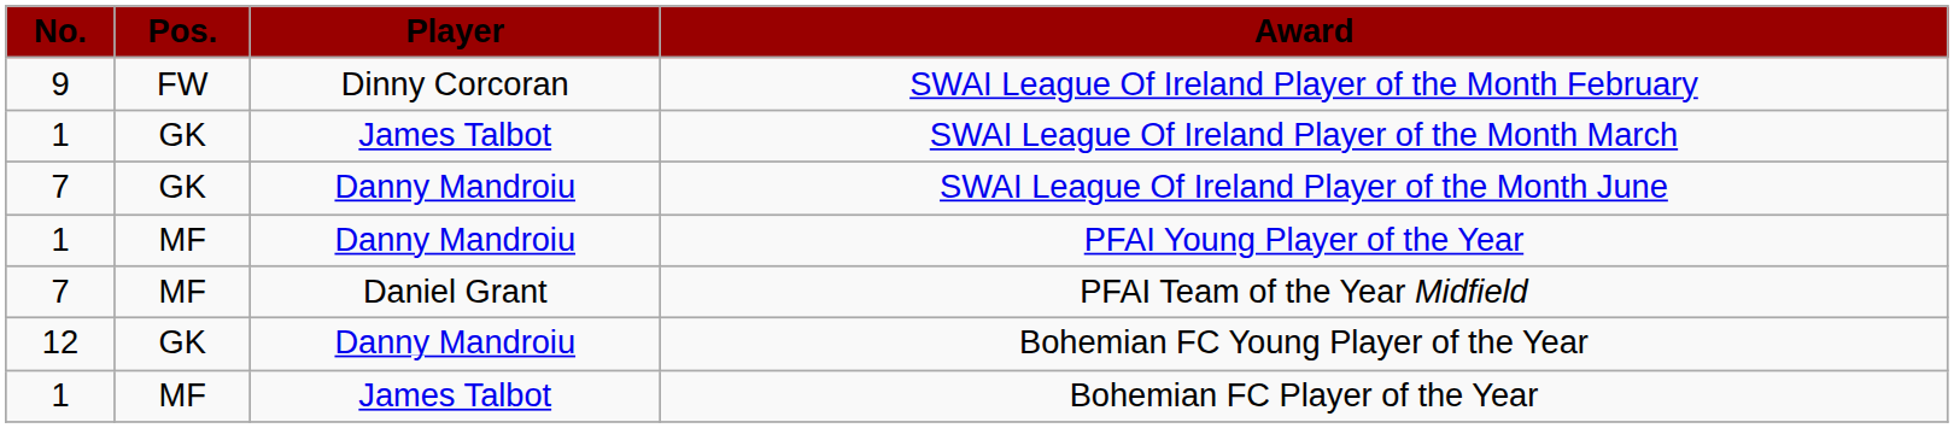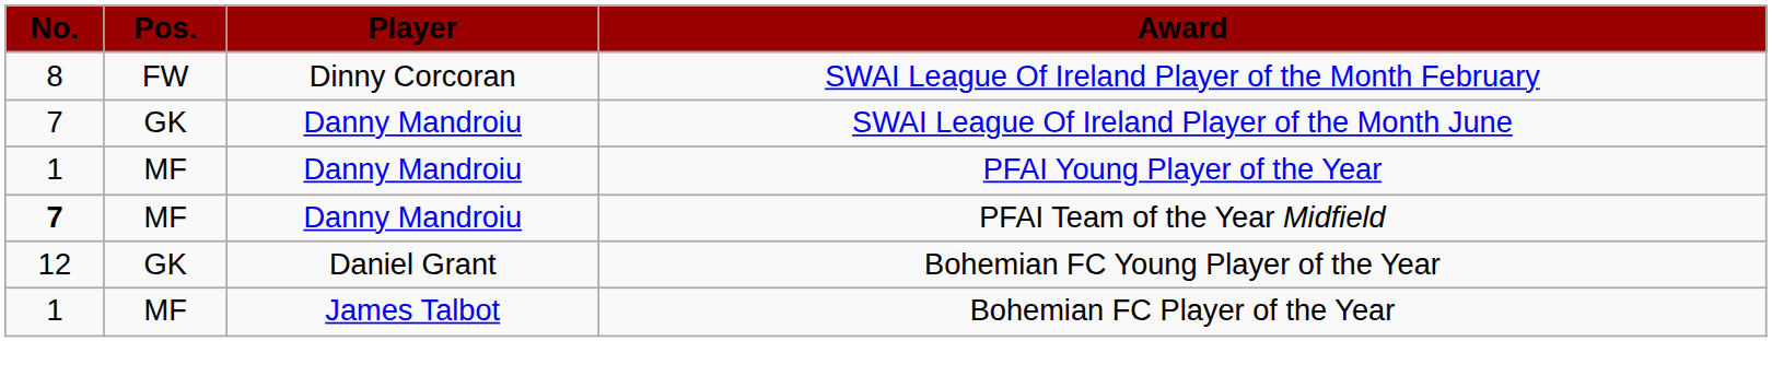 <table class="wikitable" style="text-align:center;width:75%;">
 <tr>
 <th style=background:#990000;color:#000000>No.</th>
 <th style=background:#990000;color:#000000>Pos.</th>
 <th style=background:#990000;color:#000000>Player</th>
 <th style=background:#990000;color:#000000>Award</th>
 </tr>
 <tr>
-<td>9</td>
+<td>8</td>
 <td>FW</td>
 <td>Dinny Corcoran</td>
 <td><a href='#'>SWAI League Of Ireland Player of the Month February</a></td>
-</tr>
-<tr>
-<td>1</td>
-<td>GK</td>
-<td><a href='#'>James Talbot</a></td>
-<td><a href='#'>SWAI League Of Ireland Player of the Month March</a></td>
 </tr>
 <tr>
 <td>7</td>
 <td>GK</td>
 <td><a href='#'>Danny Mandroiu</a></td>
 <td><a href='#'>SWAI League Of Ireland Player of the Month June</a></td>
 </tr>
 <tr>
 <td>1</td>
 <td>MF</td>
 <td><a href='#'>Danny Mandroiu</a></td>
 <td><a href='#'>PFAI Young Player of the Year</a></td>
 </tr>
 <tr>
-<td>7</td>
+<td><strong>7</strong></td>
 <td>MF</td>
-<td>Daniel Grant</td>
+<td><a href='#'>Danny Mandroiu</a></td>
 <td>PFAI Team of the Year <em>Midfield</em></td>
 </tr>
 <tr>
 <td>12</td>
 <td>GK</td>
-<td><a href='#'>Danny Mandroiu</a></td>
+<td>Daniel Grant</td>
 <td>Bohemian FC Young Player of the Year</td>
 </tr>
 <tr>
 <td>1</td>
 <td>MF</td>
 <td><a href='#'>James Talbot</a></td>
 <td>Bohemian FC Player of the Year</td>
 </tr>
 </table>
